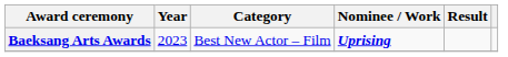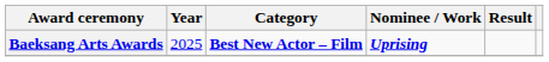 <table class="wikitable plainrowheaders sortable">
 <tr>
 <th scope="col">Award ceremony</th>
 <th scope="col">Year</th>
 <th scope="col">Category </th>
 <th scope="col">Nominee / Work</th>
 <th scope="col">Result</th>
 <th scope="col" class="unsortable"></th>
 </tr>
 <tr>
 <th scope="row"><a href='#'>Baeksang Arts Awards</a></th>
-<td style="text-align:center"><a href='#'>2023</a></td>
-<td><a href='#'>Best New Actor – Film</a></td>
+<td style="text-align:center"><a href='#'>2025</a></td>
+<td><strong><a href='#'>Best New Actor – Film</a></strong></td>
 <td><strong><em><a href='#'>Uprising</a></em></strong></td>
 <td></td>
 <td style="text-align:center"></td>
 </tr>
 <tr>
 </tr>
 </table>
